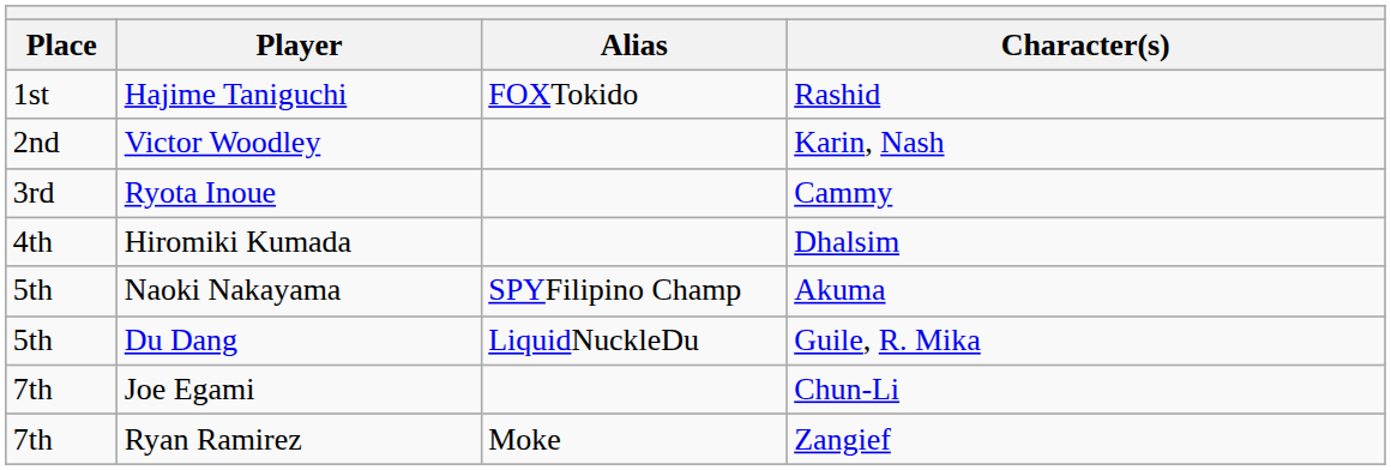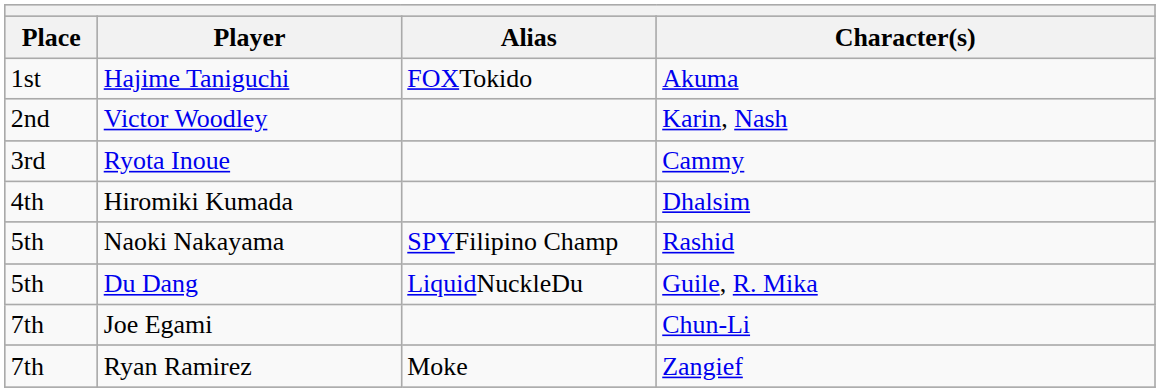 <table class="wikitable">
 <tr>
 <th colspan=5></th>
 </tr>
 <tr>
 <th style="width:50px;">Place</th>
 <th style="width:180px;">Player</th>
 <th style="width:150px;">Alias</th>
 <th style="width:300px;">Character(s)</th>
 </tr>
 <tr>
 <td>1st</td>
 <td> <a href='#'>Hajime Taniguchi</a></td>
 <td><a href='#'>FOX</a>Tokido</td>
-<td><a href='#'>Rashid</a></td>
+<td><a href='#'>Akuma</a></td>
 </tr>
 <tr>
 <td>2nd</td>
 <td> <a href='#'>Victor Woodley</a></td>
 <td></td>
 <td><a href='#'>Karin</a>, <a href='#'>Nash</a></td>
 </tr>
 <tr>
 <td>3rd</td>
 <td> <a href='#'>Ryota Inoue</a></td>
 <td></td>
 <td><a href='#'>Cammy</a></td>
 </tr>
 <tr>
 <td>4th</td>
 <td> Hiromiki Kumada</td>
 <td></td>
 <td><a href='#'>Dhalsim</a></td>
 </tr>
 <tr>
 <td>5th</td>
 <td> Naoki Nakayama</td>
 <td><a href='#'>SPY</a>Filipino Champ</td>
-<td><a href='#'>Akuma</a></td>
+<td><a href='#'>Rashid</a></td>
 </tr>
 <tr>
 <td>5th</td>
 <td> <a href='#'>Du Dang</a></td>
 <td><a href='#'>Liquid</a>NuckleDu</td>
 <td><a href='#'>Guile</a>, <a href='#'>R. Mika</a></td>
 </tr>
 <tr>
 <td>7th</td>
 <td> Joe Egami</td>
 <td></td>
 <td><a href='#'>Chun-Li</a></td>
 </tr>
 <tr>
 <td>7th</td>
 <td> Ryan Ramirez</td>
 <td>Moke</td>
 <td><a href='#'>Zangief</a></td>
 </tr>
 </table>
